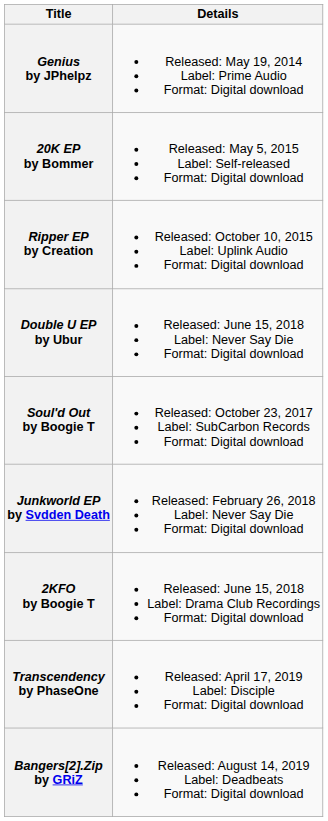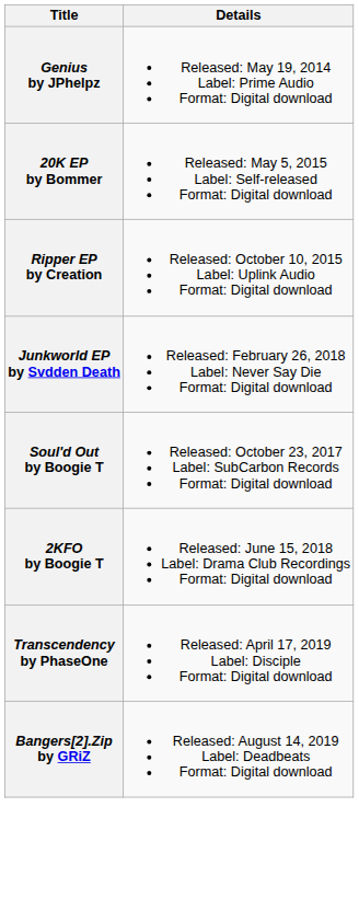 <table class="wikitable plainrowheaders" style="text-align:center;">
 <tr>
 <th scope="col">Title</th>
 <th scope="col">Details</th>
 </tr>
 <tr>
 <th scope="row"><em>Genius</em><br>by JPhelpz</th>
 <td><br><ul><li>Released: May 19, 2014</li><li>Label: Prime Audio</li><li>Format: Digital download</li></ul></td>
 </tr>
 <tr>
 <th scope="row"><em>20K EP</em><br>by Bommer</th>
 <td><br><ul><li>Released: May 5, 2015</li><li>Label: Self-released</li><li>Format: Digital download</li></ul></td>
 </tr>
 <tr>
 <th scope="row"><em>Ripper EP</em><br>by Creation</th>
 <td><br><ul><li>Released: October 10, 2015</li><li>Label: Uplink Audio</li><li>Format: Digital download</li></ul></td>
 </tr>
 <tr>
-<th scope="row"><em>Double U EP</em><br>by Ubur</th>
-<td><br><ul><li>Released: June 15, 2018</li><li>Label: Never Say Die</li><li>Format: Digital download</li></ul></td>
+<th scope="row"><em>Junkworld EP</em><br>by <a href='#'>Svdden Death</a></th>
+<td><br><ul><li>Released: February 26, 2018</li><li>Label: Never Say Die</li><li>Format: Digital download</li></ul></td>
 </tr>
 <tr>
 <th scope="row"><em>Soul'd Out</em><br>by Boogie T</th>
 <td><br><ul><li>Released: October 23, 2017</li><li>Label: SubCarbon Records</li><li>Format: Digital download</li></ul></td>
-</tr>
-<tr>
-<th scope="row"><em>Junkworld EP</em><br>by <a href='#'>Svdden Death</a></th>
-<td><br><ul><li>Released: February 26, 2018</li><li>Label: Never Say Die</li><li>Format: Digital download</li></ul></td>
 </tr>
 <tr>
 <th scope="row"><em>2KFO</em><br>by Boogie T</th>
 <td><br><ul><li>Released: June 15, 2018</li><li>Label: Drama Club Recordings</li><li>Format: Digital download</li></ul></td>
 </tr>
 <tr>
 <th scope="row"><em>Transcendency</em><br>by PhaseOne</th>
 <td><br><ul><li>Released: April 17, 2019</li><li>Label: Disciple</li><li>Format: Digital download</li></ul></td>
 </tr>
 <tr>
 <th scope="row"><em>Bangers[2].Zip</em><br>by <a href='#'>GRiZ</a></th>
 <td><br><ul><li>Released: August 14, 2019</li><li>Label: Deadbeats</li><li>Format: Digital download</li></ul></td>
 </tr>
 </table>
